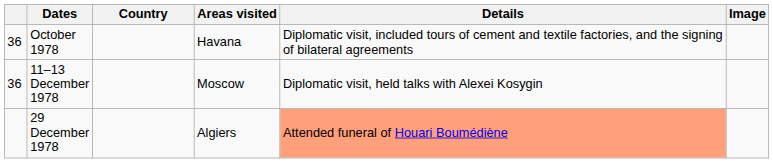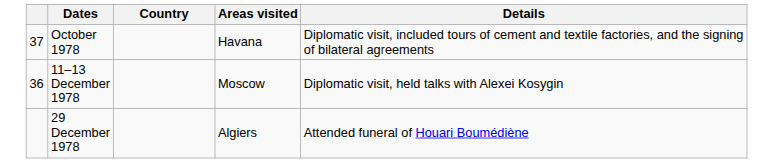 <table class="wikitable sortable" border="1" style="margin: 1em auto 1em auto">
 <tr>
 <th style="width: 3%;"></th>
 <th width="70">Dates</th>
 <th width="120">Country</th>
 <th width="100">Areas visited</th>
 <th width="550">Details</th>
-<th>Image</th>
 </tr>
 <tr>
-<td>36</td>
+<td>37</td>
 <td>October 1978</td>
 <td></td>
 <td>Havana</td>
 <td>Diplomatic visit, included tours of cement and textile factories, and the signing of bilateral agreements</td>
-<td></td>
 </tr>
 <tr>
 <td>36</td>
 <td>11–13 December 1978</td>
 <td></td>
 <td>Moscow</td>
 <td>Diplomatic visit, held talks with Alexei Kosygin</td>
-<td></td>
 </tr>
 <tr>
 <td></td>
 <td>29 December 1978</td>
 <td></td>
 <td>Algiers</td>
-<td style="background: lightsalmon;">Attended funeral of <a href='#'>Houari Boumédiène</a></td>
-<td></td>
+<td>Attended funeral of <a href='#'>Houari Boumédiène</a></td>
 </tr>
 </table>
